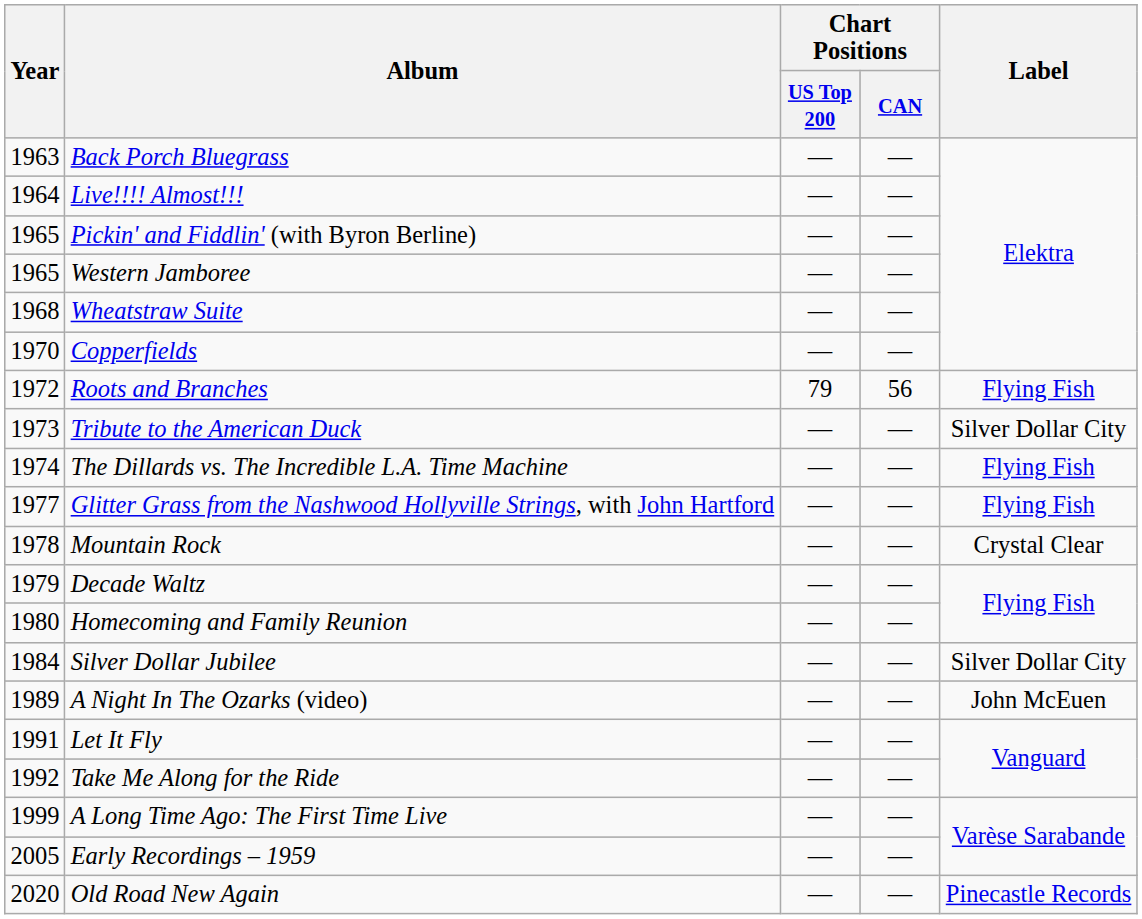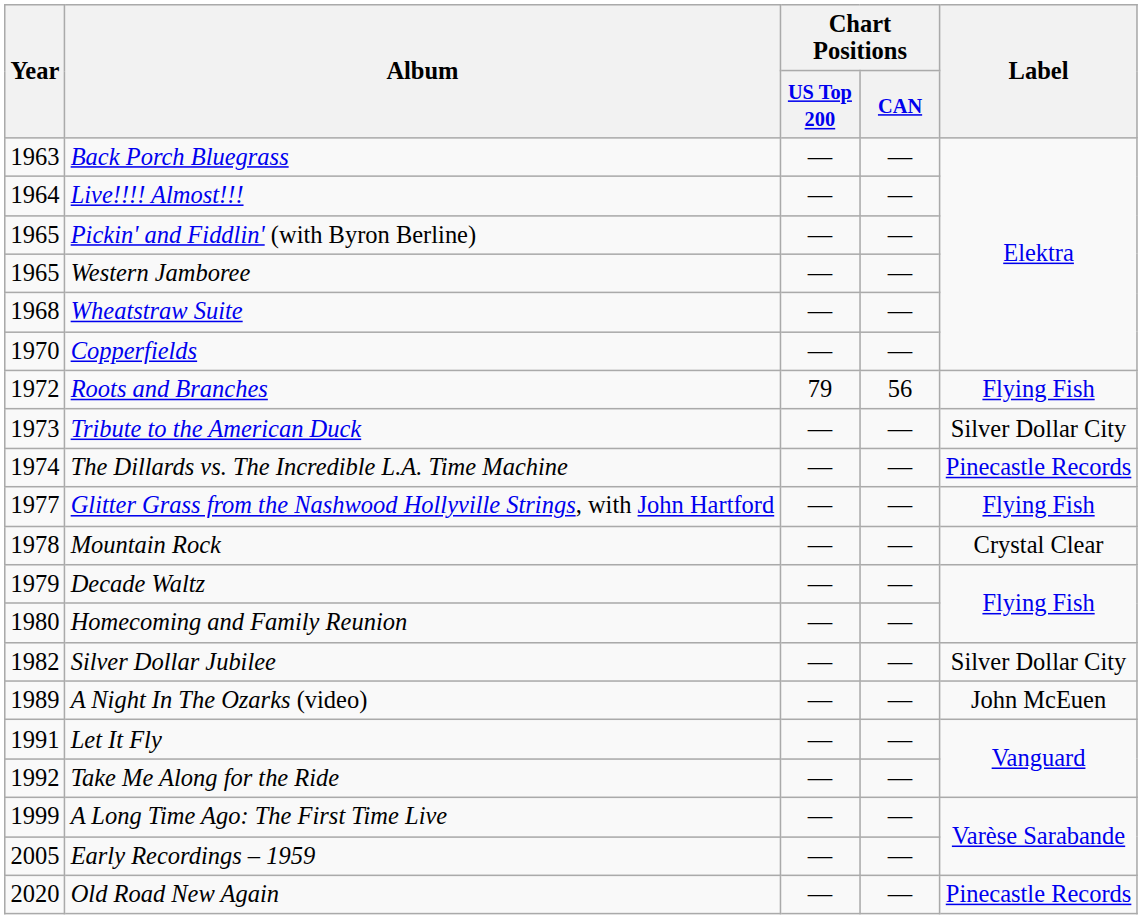 <table class="wikitable">
 <tr>
 <th rowspan="2">Year</th>
 <th rowspan="2">Album</th>
 <th colspan="2">Chart Positions</th>
 <th rowspan="2">Label</th>
 </tr>
 <tr>
 <th width="45"><small><a href='#'>US Top 200</a></small></th>
 <th width="45"><small><a href='#'>CAN</a></small></th>
 </tr>
 <tr>
 <td>1963</td>
 <td><em><a href='#'>Back Porch Bluegrass</a></em></td>
 <td align="center">—</td>
 <td align="center">—</td>
 <td align="center" rowspan="6"><a href='#'>Elektra</a></td>
 </tr>
 <tr>
 <td>1964</td>
 <td><em><a href='#'>Live!!!! Almost!!!</a></em></td>
 <td align="center">—</td>
 <td align="center">—</td>
 </tr>
 <tr>
 <td>1965</td>
 <td><em><a href='#'>Pickin' and Fiddlin'</a></em> (with Byron Berline)</td>
 <td align="center">—</td>
 <td align="center">—</td>
 </tr>
 <tr>
 <td>1965</td>
 <td><em>Western Jamboree</em></td>
 <td align="center">—</td>
 <td align="center">—</td>
 </tr>
 <tr>
 <td>1968</td>
 <td><em><a href='#'>Wheatstraw Suite</a></em></td>
 <td align="center">—</td>
 <td align="center">—</td>
 </tr>
 <tr>
 <td>1970</td>
 <td><em><a href='#'>Copperfields</a></em></td>
 <td align="center">—</td>
 <td align="center">—</td>
 </tr>
 <tr>
 <td>1972</td>
 <td><a href='#'><em>Roots and Branches</em></a></td>
 <td align="center">79</td>
 <td align="center">56</td>
 <td align="center"><a href='#'>Flying Fish</a></td>
 </tr>
 <tr>
 <td>1973</td>
 <td><em><a href='#'>Tribute to the American Duck</a></em></td>
 <td align="center">—</td>
 <td align="center">—</td>
 <td align="center" rowspan="1">Silver Dollar City</td>
 </tr>
 <tr>
 <td>1974</td>
 <td><em>The Dillards vs. The Incredible L.A. Time Machine</em></td>
 <td align="center">—</td>
 <td align="center">—</td>
-<td align="center"><a href='#'>Flying Fish</a></td>
+<td align="center" rowspan="1"><a href='#'>Pinecastle Records</a></td>
 </tr>
 <tr>
 <td>1977</td>
 <td><em><a href='#'>Glitter Grass from the Nashwood Hollyville Strings</a></em>, with <a href='#'>John Hartford</a></td>
 <td align="center">—</td>
 <td align="center">—</td>
 <td align="center"><a href='#'>Flying Fish</a></td>
 </tr>
 <tr>
 <td>1978</td>
 <td><em>Mountain Rock</em></td>
 <td align="center">—</td>
 <td align="center">—</td>
 <td align="center">Crystal Clear</td>
 </tr>
 <tr>
 <td>1979</td>
 <td><em>Decade Waltz</em></td>
 <td align="center">—</td>
 <td align="center">—</td>
 <td align="center" rowspan="2"><a href='#'>Flying Fish</a></td>
 </tr>
 <tr>
 <td>1980</td>
 <td><em>Homecoming and Family Reunion</em></td>
 <td align="center">—</td>
 <td align="center">—</td>
 </tr>
 <tr>
-<td>1984</td>
+<td>1982</td>
 <td><em>Silver Dollar Jubilee</em></td>
 <td align="center">—</td>
 <td align="center">—</td>
 <td align="center" rowspan="1">Silver Dollar City</td>
 </tr>
 <tr>
 <td>1989</td>
 <td><em>A Night In The Ozarks</em> (video)</td>
 <td align="center">—</td>
 <td align="center">—</td>
 <td align="center" rowspan="1">John McEuen</td>
 </tr>
 <tr>
 <td>1991</td>
 <td><em>Let It Fly</em></td>
 <td align="center">—</td>
 <td align="center">—</td>
 <td align="center" rowspan="2"><a href='#'>Vanguard</a></td>
 </tr>
 <tr>
 <td>1992</td>
 <td><em>Take Me Along for the Ride</em></td>
 <td align="center">—</td>
 <td align="center">—</td>
 </tr>
 <tr>
 <td>1999</td>
 <td><em>A Long Time Ago: The First Time Live</em></td>
 <td align="center">—</td>
 <td align="center">—</td>
 <td align="center" rowspan="2"><a href='#'>Varèse Sarabande</a></td>
 </tr>
 <tr>
 <td>2005</td>
 <td><em>Early Recordings – 1959</em></td>
 <td align="center">—</td>
 <td align="center">—</td>
 </tr>
 <tr>
 <td>2020</td>
 <td><em>Old Road New Again</em></td>
 <td align="center">—</td>
 <td align="center">—</td>
 <td align="center" rowspan="1"><a href='#'>Pinecastle Records</a></td>
 </tr>
 </table>
